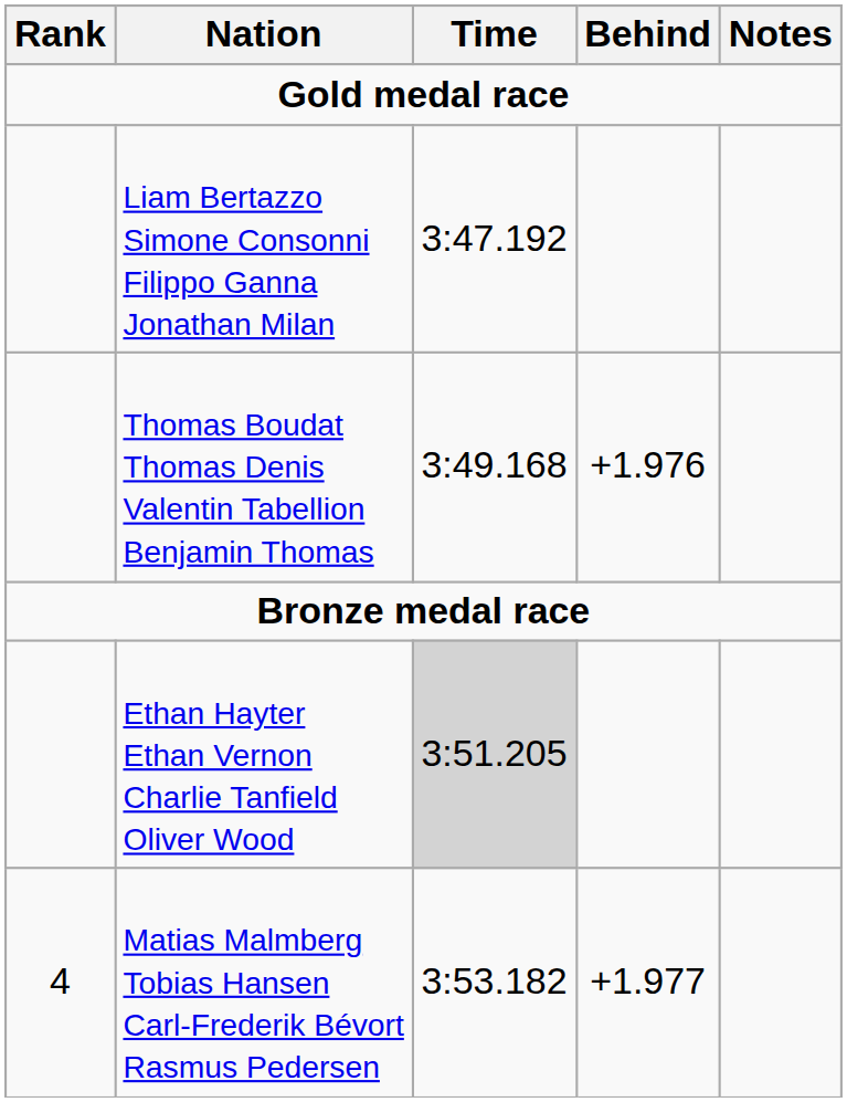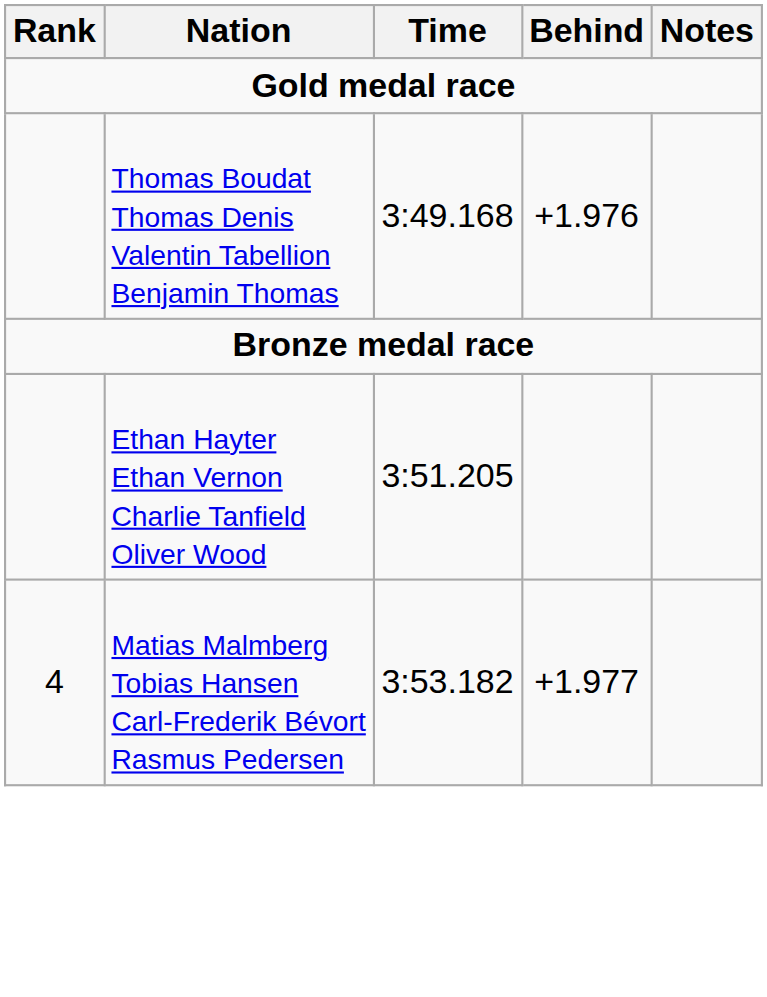 <table class="wikitable" style="text-align:center">
 <tr>
 <th>Rank</th>
 <th>Nation</th>
 <th>Time</th>
 <th>Behind</th>
 <th>Notes</th>
 </tr>
 <tr>
 <td colspan=5><strong>Gold medal race</strong></td>
-</tr>
-<tr>
-<td></td>
-<td align=left><br><small><a href='#'>Liam Bertazzo</a><br><a href='#'>Simone Consonni</a><br><a href='#'>Filippo Ganna</a><br><a href='#'>Jonathan Milan</a></small></td>
-<td>3:47.192</td>
-<td></td>
-<td></td>
 </tr>
 <tr>
 <td></td>
 <td align=left><br><small><a href='#'>Thomas Boudat</a><br><a href='#'>Thomas Denis</a><br><a href='#'>Valentin Tabellion</a><br><a href='#'>Benjamin Thomas</a></small></td>
 <td>3:49.168</td>
 <td>+1.976</td>
 <td></td>
 </tr>
 <tr>
 <td colspan=5><strong>Bronze medal race</strong></td>
 </tr>
 <tr>
 <td></td>
 <td align=left><br><small><a href='#'>Ethan Hayter</a><br><a href='#'>Ethan Vernon</a><br><a href='#'>Charlie Tanfield</a><br><a href='#'>Oliver Wood</a></small></td>
-<td style="background: lightgrey;">3:51.205</td>
+<td>3:51.205</td>
 <td></td>
 <td></td>
 </tr>
 <tr>
 <td>4</td>
 <td align=left><br><small><a href='#'>Matias Malmberg</a><br><a href='#'>Tobias Hansen</a><br><a href='#'>Carl-Frederik Bévort</a><br><a href='#'>Rasmus Pedersen</a></small></td>
 <td>3:53.182</td>
 <td>+1.977</td>
 <td></td>
 </tr>
 </table>
